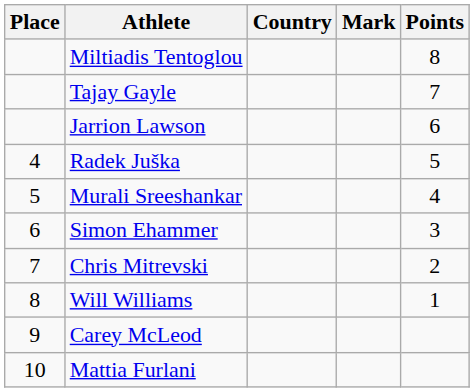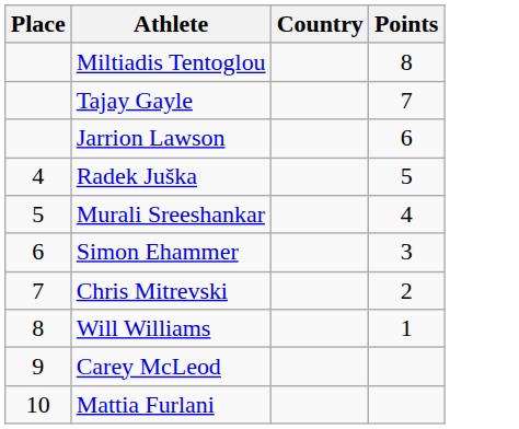 <table class="wikitable">
 <tr>
 <th>Place</th>
 <th>Athlete</th>
 <th>Country</th>
-<th>Mark</th>
 <th>Points</th>
 </tr>
 <tr>
 <td align=center></td>
 <td><a href='#'>Miltiadis Tentoglou</a></td>
 <td></td>
-<td> </td>
 <td align=center>8</td>
 </tr>
 <tr>
 <td align=center></td>
 <td><a href='#'>Tajay Gayle</a></td>
 <td></td>
-<td> </td>
 <td align=center>7</td>
 </tr>
 <tr>
 <td align=center></td>
 <td><a href='#'>Jarrion Lawson</a></td>
 <td></td>
-<td> </td>
 <td align=center>6</td>
 </tr>
 <tr>
 <td align=center>4</td>
 <td><a href='#'>Radek Juška</a></td>
 <td></td>
-<td> </td>
 <td align=center>5</td>
 </tr>
 <tr>
 <td align=center>5</td>
 <td><a href='#'>Murali Sreeshankar</a></td>
 <td></td>
-<td> </td>
 <td align=center>4</td>
 </tr>
 <tr>
 <td align=center>6</td>
 <td><a href='#'>Simon Ehammer</a></td>
 <td></td>
-<td> </td>
 <td align=center>3</td>
 </tr>
 <tr>
 <td align=center>7</td>
 <td><a href='#'>Chris Mitrevski</a></td>
 <td></td>
-<td> </td>
 <td align=center>2</td>
 </tr>
 <tr>
 <td align=center>8</td>
 <td><a href='#'>Will Williams</a></td>
 <td></td>
-<td> </td>
 <td align=center>1</td>
 </tr>
 <tr>
 <td align=center>9</td>
 <td><a href='#'>Carey McLeod</a></td>
 <td></td>
-<td> </td>
 <td align=center></td>
 </tr>
 <tr>
 <td align=center>10</td>
 <td><a href='#'>Mattia Furlani</a></td>
 <td></td>
-<td> </td>
 <td align=center></td>
 </tr>
 </table>
